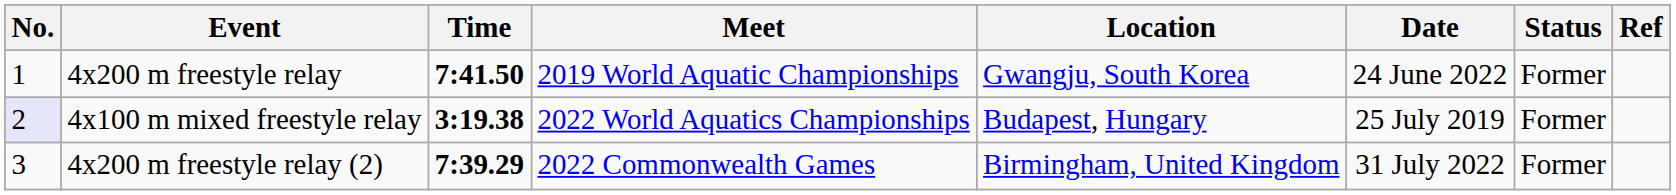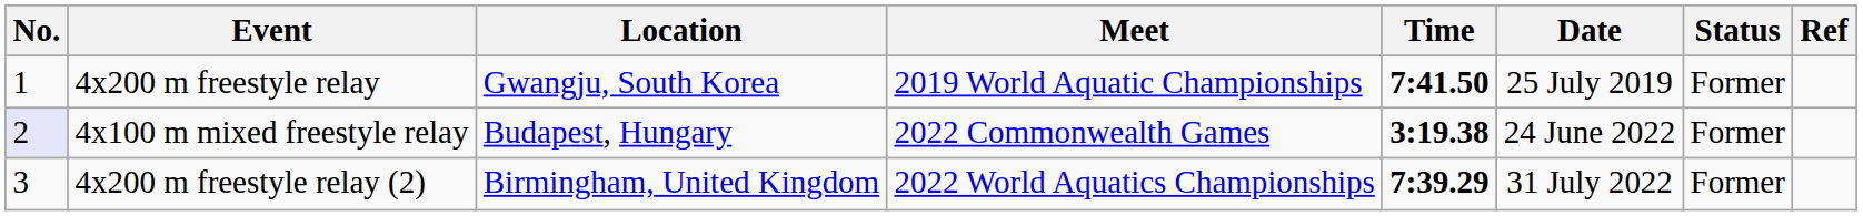 <table class="wikitable sortable">
 <tr>
 <th>No.</th>
 <th>Event</th>
+<th>Location</th>
+<th>Meet</th>
 <th>Time</th>
-<th>Meet</th>
-<th>Location</th>
 <th>Date</th>
 <th>Status</th>
 <th>Ref</th>
 </tr>
 <tr>
 <td>1</td>
 <td>4x200 m freestyle relay</td>
+<td><a href='#'>Gwangju, South Korea</a></td>
+<td><a href='#'>2019 World Aquatic Championships</a></td>
 <td align="center"><strong>7:41.50</strong></td>
-<td><a href='#'>2019 World Aquatic Championships</a></td>
-<td><a href='#'>Gwangju, South Korea</a></td>
-<td align="center">24 June 2022</td>
+<td align="center">25 July 2019</td>
 <td align="center">Former</td>
 <td align="center"></td>
 </tr>
 <tr>
 <td style="background: lavender;">2</td>
 <td>4x100 m mixed freestyle relay</td>
+<td><a href='#'>Budapest</a>, <a href='#'>Hungary</a></td>
+<td><a href='#'>2022 Commonwealth Games</a></td>
 <td align="center"><strong>3:19.38</strong></td>
-<td><a href='#'>2022 World Aquatics Championships</a></td>
-<td><a href='#'>Budapest</a>, <a href='#'>Hungary</a></td>
-<td align="center">25 July 2019</td>
+<td align="center">24 June 2022</td>
 <td align="center">Former</td>
 <td align="center"></td>
 </tr>
 <tr>
 <td>3</td>
 <td>4x200 m freestyle relay (2)</td>
+<td><a href='#'>Birmingham, United Kingdom</a></td>
+<td><a href='#'>2022 World Aquatics Championships</a></td>
 <td align="center"><strong>7:39.29</strong></td>
-<td><a href='#'>2022 Commonwealth Games</a></td>
-<td><a href='#'>Birmingham, United Kingdom</a></td>
 <td align="center">31 July 2022</td>
 <td align="center">Former</td>
 <td align="center"></td>
 </tr>
 </table>
